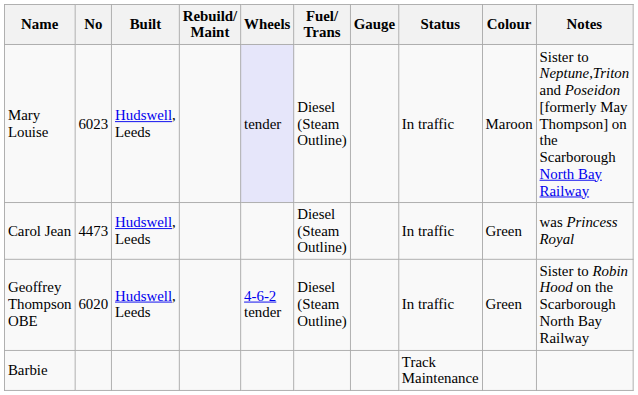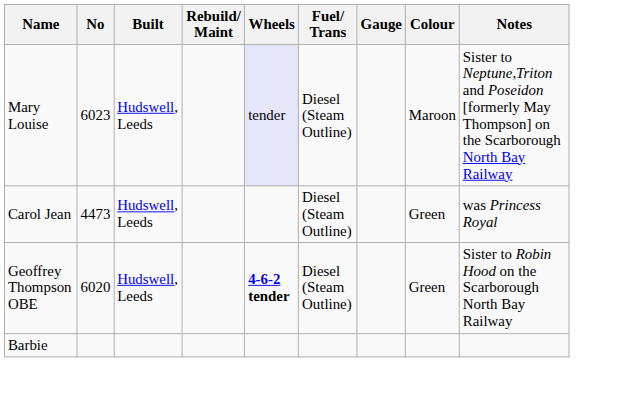 <table class="wikitable">
 <tr>
 <th>Name</th>
 <th>No</th>
 <th>Built</th>
 <th>Rebuild/ Maint</th>
 <th>Wheels</th>
 <th>Fuel/ Trans</th>
 <th>Gauge</th>
-<th>Status</th>
 <th>Colour</th>
 <th>Notes</th>
 </tr>
 <tr>
 <td>Mary Louise</td>
 <td>6023</td>
 <td><a href='#'>Hudswell</a>, Leeds</td>
 <td></td>
 <td style="background: lavender;"> tender</td>
 <td>Diesel (Steam Outline)</td>
 <td></td>
-<td>In traffic</td>
 <td>Maroon</td>
 <td>Sister to <em>Neptune</em>,<em>Triton</em> and <em>Poseidon</em> [formerly May Thompson] on the Scarborough <a href='#'>North Bay Railway</a></td>
 </tr>
 <tr>
 <td>Carol Jean</td>
 <td>4473</td>
 <td><a href='#'>Hudswell</a>, Leeds</td>
 <td></td>
 <td></td>
 <td>Diesel (Steam Outline)</td>
 <td></td>
-<td>In traffic</td>
 <td>Green</td>
 <td>was <em>Princess Royal</em></td>
 </tr>
 <tr>
 <td>Geoffrey Thompson OBE</td>
 <td>6020</td>
 <td><a href='#'>Hudswell</a>, Leeds</td>
 <td></td>
-<td><a href='#'>4-6-2</a> tender</td>
+<td><strong><a href='#'>4-6-2</a> tender</strong></td>
 <td>Diesel (Steam Outline)</td>
 <td></td>
-<td>In traffic</td>
 <td>Green</td>
 <td>Sister to <em>Robin Hood</em> on the Scarborough North Bay Railway</td>
 </tr>
 <tr>
 <td>Barbie</td>
 <td></td>
 <td></td>
 <td></td>
 <td></td>
 <td></td>
 <td></td>
-<td>Track Maintenance</td>
 <td></td>
 <td></td>
 </tr>
 </table>
